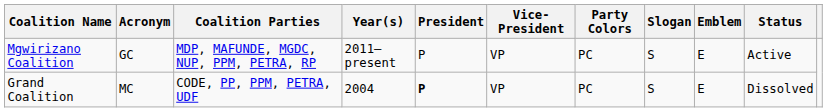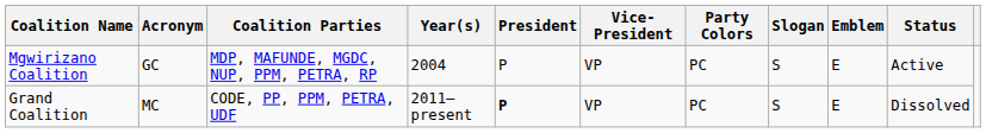 <table class="wikitable sortable">
 <tr>
 <th><strong>Coalition Name</strong></th>
 <th>Acronym</th>
 <th>Coalition Parties</th>
 <th>Year(s)</th>
 <th>President</th>
 <th>Vice-President</th>
 <th>Party Colors</th>
 <th>Slogan</th>
 <th>Emblem</th>
 <th>Status</th>
 <th></th>
 </tr>
 <tr>
 <td><a href='#'>Mgwirizano Coalition</a></td>
 <td>GC</td>
 <td><a href='#'>MDP</a>, <a href='#'>MAFUNDE</a>, <a href='#'>MGDC</a>, <a href='#'>NUP</a>, <a href='#'>PPM</a>, <a href='#'>PETRA</a>, <a href='#'>RP</a></td>
-<td>2011–present</td>
+<td>2004</td>
 <td>P</td>
 <td>VP</td>
 <td>PC</td>
 <td>S</td>
 <td>E</td>
 <td>Active</td>
 </tr>
 <tr>
 <td>Grand Coalition</td>
 <td>MC</td>
 <td>CODE, <a href='#'>PP</a>, <a href='#'>PPM</a>, <a href='#'>PETRA</a>, <a href='#'>UDF</a></td>
-<td>2004</td>
+<td>2011–present</td>
 <td><strong>P</strong></td>
 <td>VP</td>
 <td>PC</td>
 <td>S</td>
 <td>E</td>
 <td>Dissolved</td>
 </tr>
 </table>
